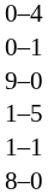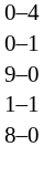 <table cellspacing=1 width=70%>
 <tr>
 <th width=25%></th>
 <th width=30%></th>
 <th width=15%></th>
 <th width=30%></th>
 </tr>
 <tr>
 <td></td>
 <td align=right></td>
 <td align=center>0–4</td>
 <td></td>
 </tr>
 <tr>
 <td></td>
 <td align=right></td>
 <td align=center>0–1</td>
 <td></td>
 </tr>
 <tr>
 <td></td>
 <td align=right></td>
 <td align=center>9–0</td>
 <td></td>
 </tr>
 <tr>
 <td></td>
 <td align=right></td>
-<td align=center>1–5</td>
-<td></td>
-</tr>
-<tr>
-<td></td>
-<td align=right></td>
 <td align=center>1–1</td>
 <td></td>
 </tr>
 <tr>
 <td></td>
 <td align=right></td>
 <td align=center>8–0</td>
 <td></td>
 </tr>
 </table>
